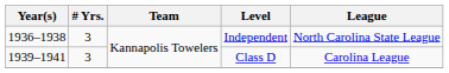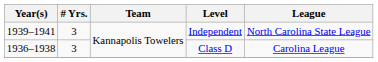 <table class="wikitable" style="text-align:center; font-size: 95%;">
 <tr>
 <th>Year(s)</th>
 <th># Yrs.</th>
 <th>Team</th>
 <th>Level</th>
 <th>League</th>
 </tr>
 <tr>
-<td>1936–1938</td>
+<td>1939–1941</td>
 <td>3</td>
 <td rowspan=2>Kannapolis Towelers</td>
 <td><a href='#'>Independent</a></td>
 <td><a href='#'>North Carolina State League</a></td>
 </tr>
 <tr>
-<td>1939–1941</td>
+<td>1936–1938</td>
 <td>3</td>
 <td><a href='#'>Class D</a></td>
 <td><a href='#'>Carolina League</a></td>
 </tr>
 <tr>
 </tr>
 </table>
